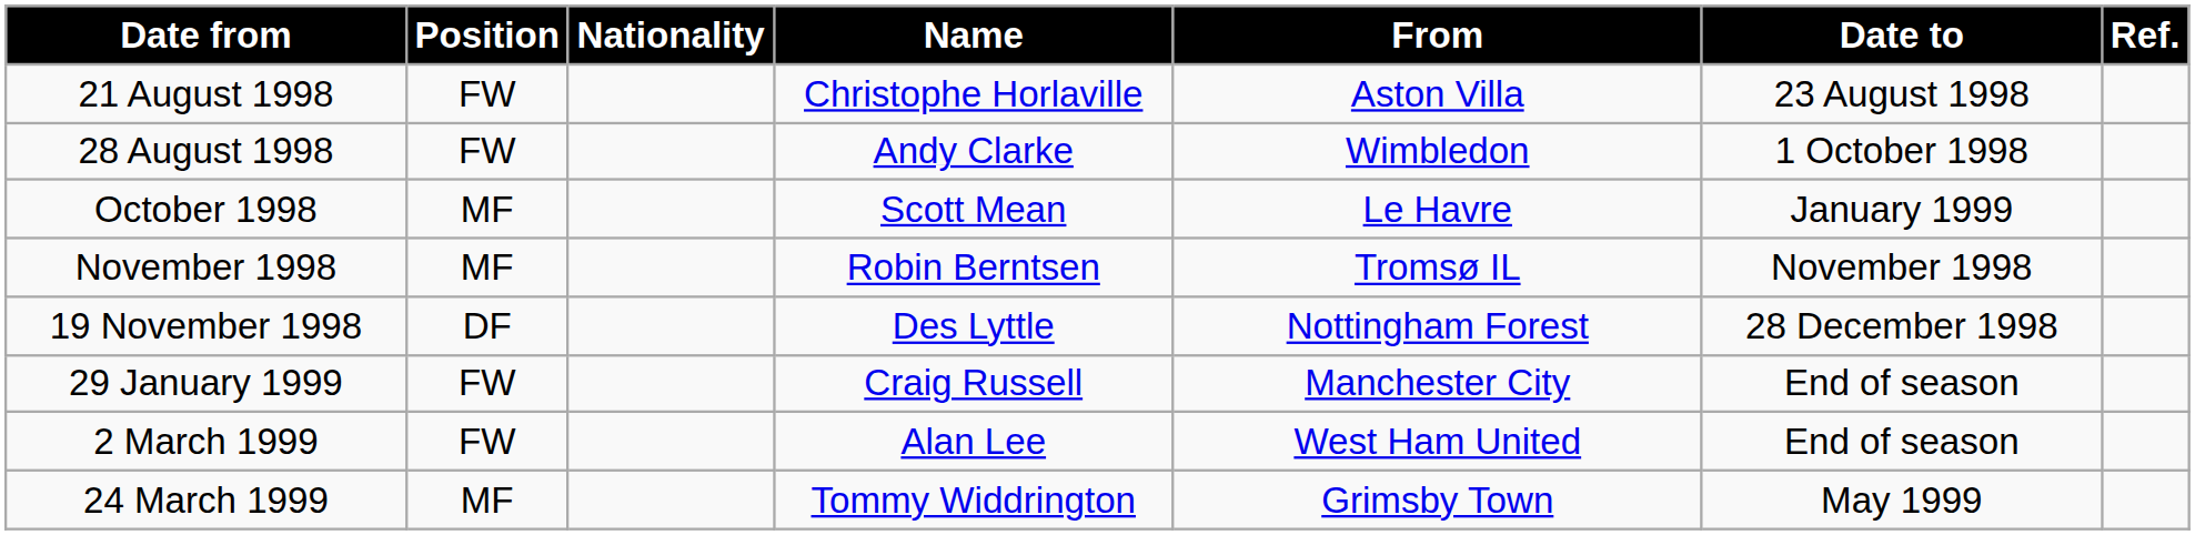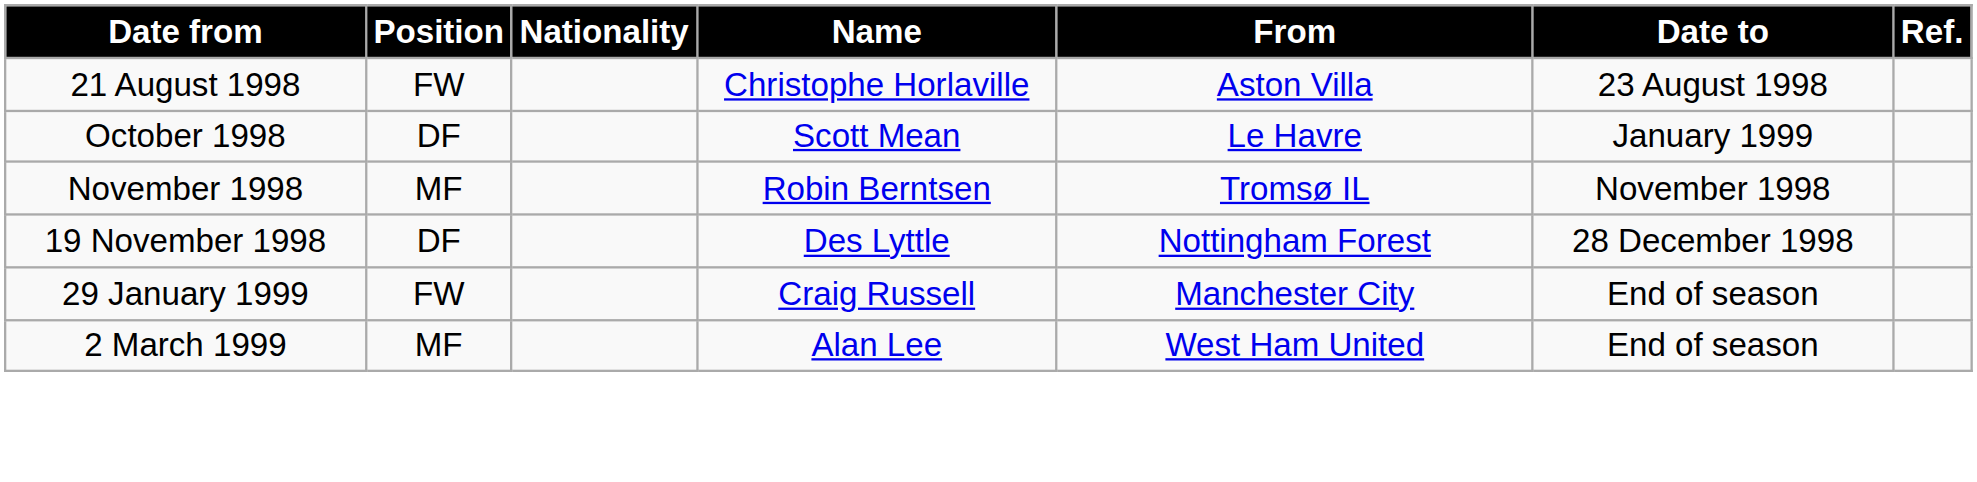 <table class="wikitable" style="text-align:center; font-size:90%; ">
 <tr>
 <th style="background:#000000; color:white; width:150px;">Date from</th>
 <th style="background:#000000; color:white; width:50px;">Position</th>
 <th style="background:#000000; color:white; width:50px;">Nationality</th>
 <th style="background:#000000; color:white; width:150px;">Name</th>
 <th style="background:#000000; color:white; width:200px;">From</th>
 <th style="background:#000000; color:white; width:150px;">Date to</th>
 <th style="background:#000000; color:white; width:25px;">Ref.</th>
 </tr>
 <tr>
 <td>21 August 1998</td>
 <td>FW</td>
 <td></td>
 <td><a href='#'>Christophe Horlaville</a></td>
 <td><a href='#'>Aston Villa</a></td>
 <td>23 August 1998</td>
 <td></td>
 </tr>
 <tr>
-<td>28 August 1998</td>
-<td>FW</td>
-<td></td>
-<td><a href='#'>Andy Clarke</a></td>
-<td><a href='#'>Wimbledon</a></td>
-<td>1 October 1998</td>
-<td></td>
-</tr>
-<tr>
 <td>October 1998</td>
-<td>MF</td>
+<td>DF</td>
 <td></td>
 <td><a href='#'>Scott Mean</a></td>
 <td> <a href='#'>Le Havre</a></td>
 <td>January 1999</td>
 <td></td>
 </tr>
 <tr>
 <td>November 1998</td>
 <td>MF</td>
 <td></td>
 <td><a href='#'>Robin Berntsen</a></td>
 <td> <a href='#'>Tromsø IL</a></td>
 <td>November 1998</td>
 <td></td>
 </tr>
 <tr>
 <td>19 November 1998</td>
 <td>DF</td>
 <td></td>
 <td><a href='#'>Des Lyttle</a></td>
 <td><a href='#'>Nottingham Forest</a></td>
 <td>28 December 1998</td>
 <td></td>
 </tr>
 <tr>
 <td>29 January 1999</td>
 <td>FW</td>
 <td></td>
 <td><a href='#'>Craig Russell</a></td>
 <td><a href='#'>Manchester City</a></td>
 <td>End of season</td>
 <td></td>
 </tr>
 <tr>
 <td>2 March 1999</td>
-<td>FW</td>
+<td>MF</td>
 <td></td>
 <td><a href='#'>Alan Lee</a></td>
 <td><a href='#'>West Ham United</a></td>
 <td>End of season</td>
 <td></td>
 </tr>
-<tr>
-<td>24 March 1999</td>
-<td>MF</td>
-<td></td>
-<td><a href='#'>Tommy Widdrington</a></td>
-<td><a href='#'>Grimsby Town</a></td>
-<td>May 1999</td>
-<td></td>
-</tr>
 </table>
